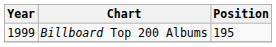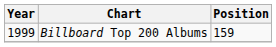 <table class="wikitable">
 <tr>
 <th>Year</th>
 <th>Chart</th>
 <th>Position</th>
 </tr>
 <tr>
 <td>1999</td>
 <td><em>Billboard</em> Top 200 Albums</td>
-<td>195</td>
+<td>159</td>
 </tr>
 <tr>
 </tr>
 </table>
